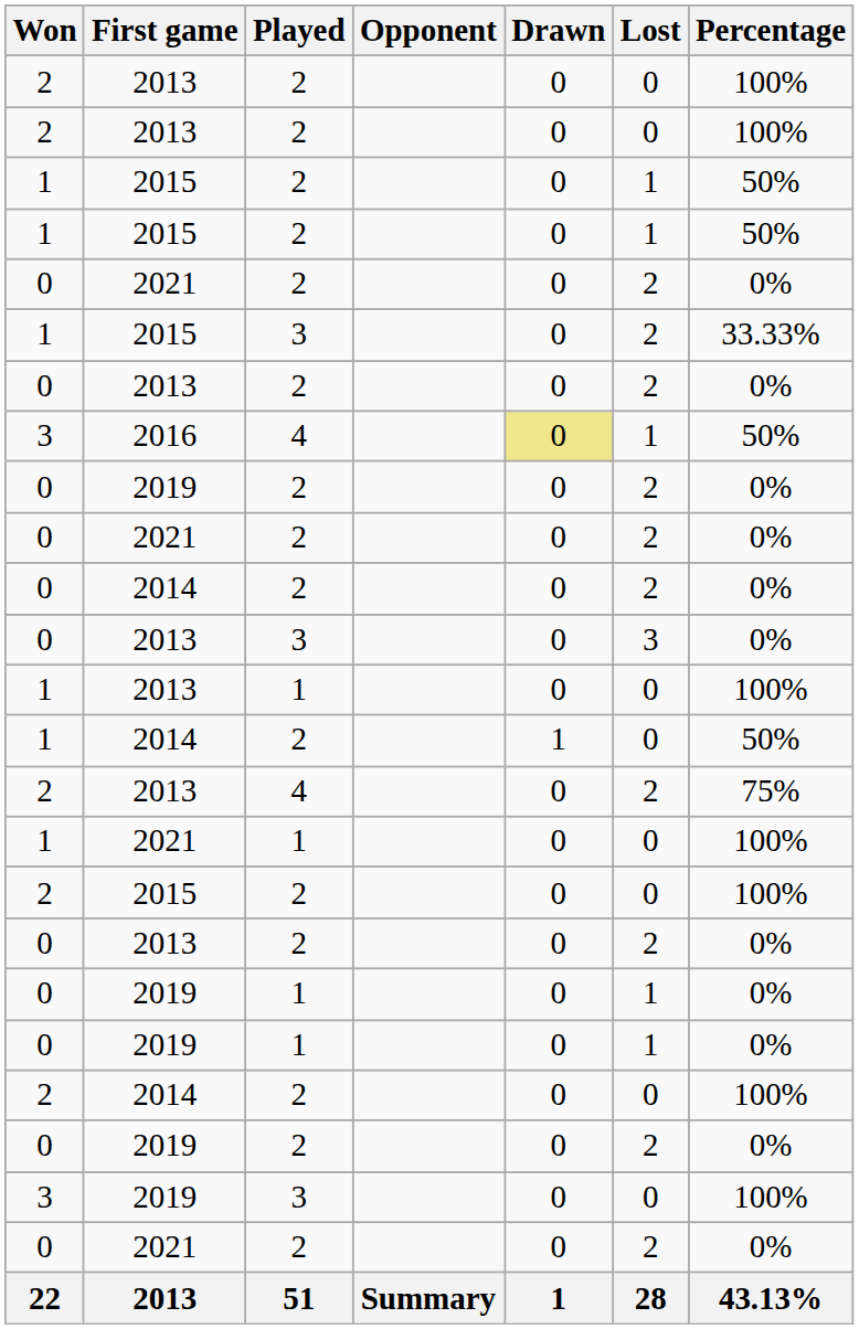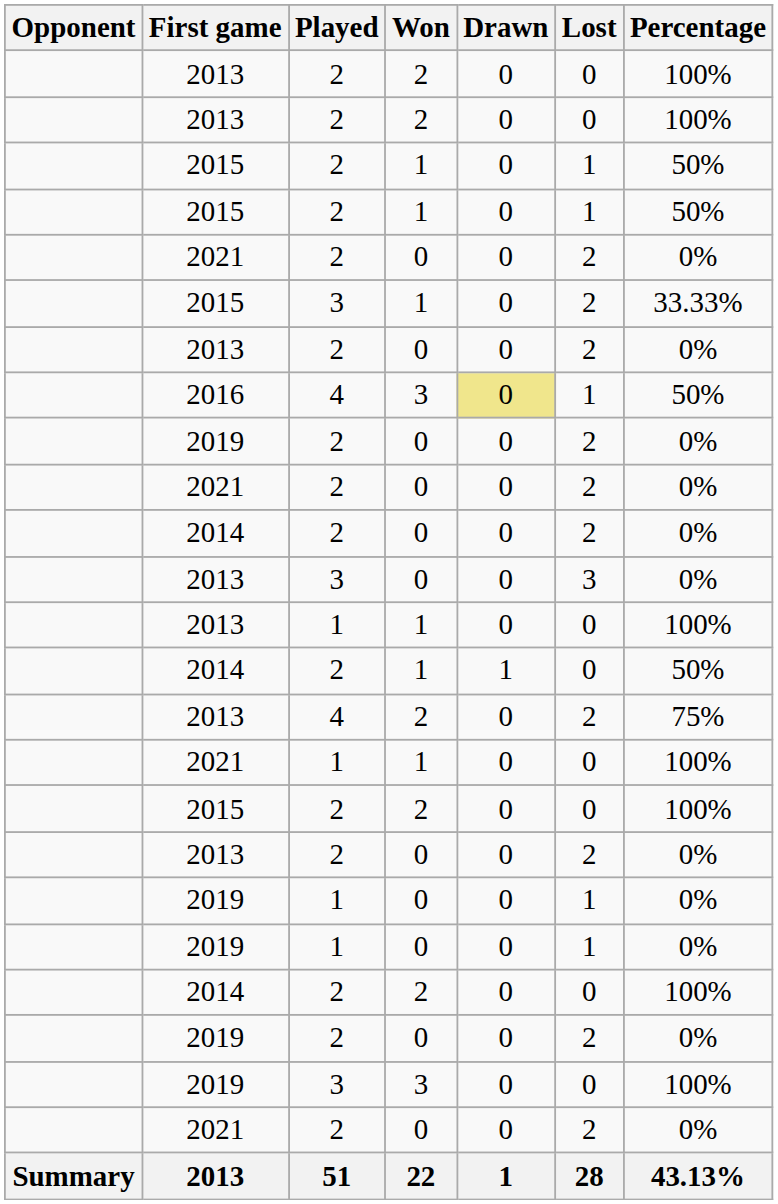 <table class="wikitable" style="text-align: center;">
 <tr>
-<th>Won</th>
+<th>Opponent</th>
 <th>First game</th>
 <th>Played</th>
-<th>Opponent</th>
+<th>Won</th>
 <th>Drawn</th>
 <th>Lost</th>
 <th>Percentage</th>
 </tr>
 <tr>
-<td>2</td>
+<td style="text-align: left;"></td>
 <td>2013</td>
 <td>2</td>
-<td style="text-align: left;"></td>
+<td>2</td>
 <td>0</td>
 <td>0</td>
 <td>100%</td>
 </tr>
 <tr>
-<td>2</td>
+<td style="text-align: left;"></td>
 <td>2013</td>
 <td>2</td>
-<td style="text-align: left;"></td>
+<td>2</td>
 <td>0</td>
 <td>0</td>
 <td>100%</td>
 </tr>
 <tr>
-<td>1</td>
+<td style="text-align: left;"></td>
 <td>2015</td>
 <td>2</td>
-<td style="text-align: left;"></td>
+<td>1</td>
 <td>0</td>
 <td>1</td>
 <td>50%</td>
 </tr>
 <tr>
-<td>1</td>
+<td style="text-align: left;"></td>
 <td>2015</td>
 <td>2</td>
-<td style="text-align: left;"></td>
+<td>1</td>
 <td>0</td>
 <td>1</td>
 <td>50%</td>
 </tr>
 <tr>
-<td>0</td>
+<td style="text-align: left;"></td>
 <td>2021</td>
 <td>2</td>
-<td style="text-align: left;"></td>
+<td>0</td>
 <td>0</td>
 <td>2</td>
 <td>0%</td>
 </tr>
 <tr>
-<td>1</td>
+<td style="text-align: left;"></td>
 <td>2015</td>
 <td>3</td>
-<td style="text-align: left;"></td>
+<td>1</td>
 <td>0</td>
 <td>2</td>
 <td>33.33%</td>
 </tr>
 <tr>
-<td>0</td>
+<td style="text-align: left;"></td>
 <td>2013</td>
 <td>2</td>
-<td style="text-align: left;"></td>
+<td>0</td>
 <td>0</td>
 <td>2</td>
 <td>0%</td>
 </tr>
 <tr>
-<td>3</td>
+<td style="text-align: left;"></td>
 <td>2016</td>
 <td>4</td>
-<td style="text-align: left;"></td>
+<td>3</td>
 <td style="background: khaki;">0</td>
 <td>1</td>
 <td>50%</td>
 </tr>
 <tr>
-<td>0</td>
+<td style="text-align: left;"></td>
 <td>2019</td>
 <td>2</td>
-<td style="text-align: left;"></td>
+<td>0</td>
 <td>0</td>
 <td>2</td>
 <td>0%</td>
 </tr>
 <tr>
-<td>0</td>
+<td style="text-align: left;"></td>
 <td>2021</td>
 <td>2</td>
-<td style="text-align: left;"></td>
+<td>0</td>
 <td>0</td>
 <td>2</td>
 <td>0%</td>
 </tr>
 <tr>
-<td>0</td>
+<td style="text-align: left;"></td>
 <td>2014</td>
 <td>2</td>
-<td style="text-align: left;"></td>
+<td>0</td>
 <td>0</td>
 <td>2</td>
 <td>0%</td>
 </tr>
 <tr>
-<td>0</td>
+<td style="text-align: left;"></td>
 <td>2013</td>
 <td>3</td>
-<td style="text-align: left;"></td>
+<td>0</td>
 <td>0</td>
 <td>3</td>
 <td>0%</td>
 </tr>
 <tr>
-<td>1</td>
+<td style="text-align: left;"></td>
 <td>2013</td>
 <td>1</td>
-<td style="text-align: left;"></td>
+<td>1</td>
 <td>0</td>
 <td>0</td>
 <td>100%</td>
 </tr>
 <tr>
-<td>1</td>
+<td style="text-align: left;"></td>
 <td>2014</td>
 <td>2</td>
-<td style="text-align: left;"></td>
+<td>1</td>
 <td>1</td>
 <td>0</td>
 <td>50%</td>
 </tr>
 <tr>
-<td>2</td>
+<td style="text-align: left;"></td>
 <td>2013</td>
 <td>4</td>
-<td style="text-align: left;"></td>
+<td>2</td>
 <td>0</td>
 <td>2</td>
 <td>75%</td>
 </tr>
 <tr>
-<td>1</td>
+<td style="text-align: left;"></td>
 <td>2021</td>
 <td>1</td>
-<td style="text-align: left;"></td>
+<td>1</td>
 <td>0</td>
 <td>0</td>
 <td>100%</td>
 </tr>
 <tr>
-<td>2</td>
+<td style="text-align: left;"></td>
 <td>2015</td>
 <td>2</td>
-<td style="text-align: left;"></td>
+<td>2</td>
 <td>0</td>
 <td>0</td>
 <td>100%</td>
 </tr>
 <tr>
-<td>0</td>
+<td style="text-align: left;"></td>
 <td>2013</td>
 <td>2</td>
-<td style="text-align: left;"></td>
+<td>0</td>
 <td>0</td>
 <td>2</td>
 <td>0%</td>
 </tr>
 <tr>
-<td>0</td>
+<td style="text-align: left;"></td>
 <td>2019</td>
 <td>1</td>
-<td style="text-align: left;"></td>
+<td>0</td>
 <td>0</td>
 <td>1</td>
 <td>0%</td>
 </tr>
 <tr>
-<td>0</td>
+<td style="text-align: left;"></td>
 <td>2019</td>
 <td>1</td>
-<td style="text-align: left;"></td>
+<td>0</td>
 <td>0</td>
 <td>1</td>
 <td>0%</td>
 </tr>
 <tr>
-<td>2</td>
+<td style="text-align: left;"></td>
 <td>2014</td>
 <td>2</td>
-<td style="text-align: left;"></td>
+<td>2</td>
 <td>0</td>
 <td>0</td>
 <td>100%</td>
 </tr>
 <tr>
-<td>0</td>
+<td style="text-align: left;"></td>
 <td>2019</td>
 <td>2</td>
-<td style="text-align: left;"></td>
+<td>0</td>
 <td>0</td>
 <td>2</td>
 <td>0%</td>
 </tr>
 <tr>
-<td>3</td>
+<td style="text-align: left;"></td>
 <td>2019</td>
 <td>3</td>
-<td style="text-align: left;"></td>
+<td>3</td>
 <td>0</td>
 <td>0</td>
 <td>100%</td>
 </tr>
 <tr>
-<td>0</td>
+<td style="text-align: left;"></td>
 <td>2021</td>
 <td>2</td>
-<td style="text-align: left;"></td>
+<td>0</td>
 <td>0</td>
 <td>2</td>
 <td>0%</td>
 </tr>
 <tr>
-<th>22</th>
+<th>Summary</th>
 <th>2013</th>
 <th>51</th>
-<th>Summary</th>
+<th>22</th>
 <th>1</th>
 <th>28</th>
 <th>43.13%</th>
 </tr>
 </table>
